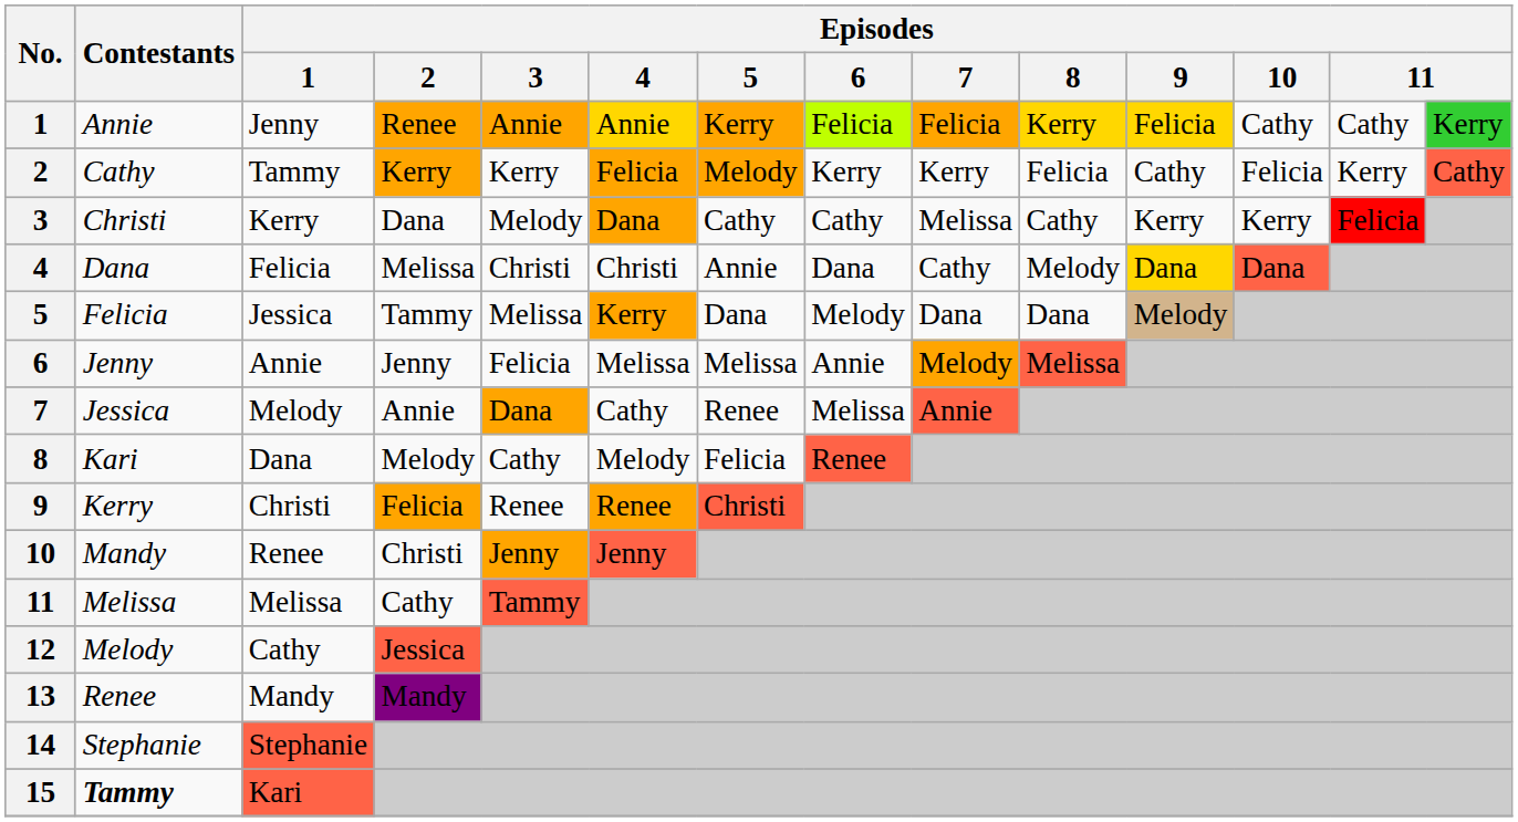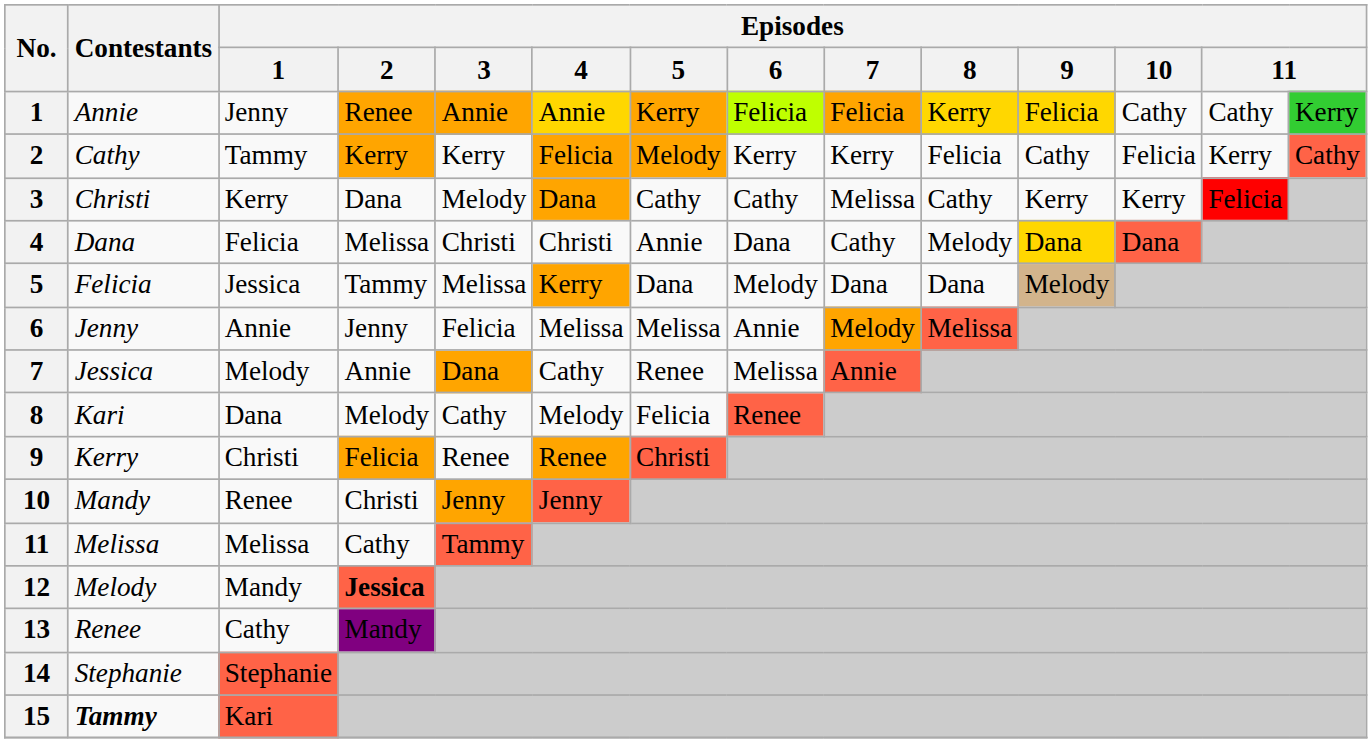 <table class="wikitable">
 <tr>
 <th width="30" rowspan=2>No.</th>
 <th rowspan=2>Contestants</th>
 <th colspan=12>Episodes</th>
 </tr>
 <tr>
 <th>1</th>
 <th>2</th>
 <th>3</th>
 <th>4</th>
 <th>5</th>
 <th>6</th>
 <th>7</th>
 <th>8</th>
 <th>9</th>
 <th>10</th>
 <th colspan=2>11</th>
 </tr>
 <tr>
 <th>1</th>
 <td><em>Annie</em></td>
 <td>Jenny</td>
 <td bgcolor="orange">Renee</td>
 <td bgcolor="orange">Annie</td>
 <td bgcolor="gold">Annie</td>
 <td bgcolor="orange">Kerry</td>
 <td bgcolor="#BFFF00">Felicia</td>
 <td bgcolor="orange">Felicia</td>
 <td bgcolor="gold">Kerry</td>
 <td bgcolor="gold">Felicia</td>
 <td>Cathy</td>
 <td>Cathy</td>
 <td bgcolor="limegreen">Kerry</td>
 </tr>
 <tr>
 <th>2</th>
 <td><em>Cathy</em></td>
 <td>Tammy</td>
 <td bgcolor="orange">Kerry</td>
 <td>Kerry</td>
 <td bgcolor="orange">Felicia</td>
 <td bgcolor="orange">Melody</td>
 <td>Kerry</td>
 <td>Kerry</td>
 <td>Felicia</td>
 <td>Cathy</td>
 <td>Felicia</td>
 <td>Kerry</td>
 <td bgcolor="tomato">Cathy</td>
 </tr>
 <tr>
 <th>3</th>
 <td><em>Christi</em></td>
 <td>Kerry</td>
 <td>Dana</td>
 <td>Melody</td>
 <td bgcolor="orange">Dana</td>
 <td>Cathy</td>
 <td>Cathy</td>
 <td>Melissa</td>
 <td>Cathy</td>
 <td>Kerry</td>
 <td>Kerry</td>
 <td bgcolor="Red">Felicia</td>
 <td bgcolor="#CCCCCC" colspan=1></td>
 </tr>
 <tr>
 <th>4</th>
 <td><em>Dana</em></td>
 <td>Felicia</td>
 <td>Melissa</td>
 <td>Christi</td>
 <td>Christi</td>
 <td>Annie</td>
 <td>Dana</td>
 <td>Cathy</td>
 <td>Melody</td>
 <td bgcolor="gold">Dana</td>
 <td bgcolor="tomato">Dana</td>
 <td bgcolor="#CCCCCC" colspan=2></td>
 </tr>
 <tr>
 <th>5</th>
 <td><em>Felicia</em></td>
 <td>Jessica</td>
 <td>Tammy</td>
 <td>Melissa</td>
 <td bgcolor="orange">Kerry</td>
 <td>Dana</td>
 <td>Melody</td>
 <td>Dana</td>
 <td>Dana</td>
 <td bgcolor="tan">Melody</td>
 <td bgcolor="#CCCCCC" colspan=3></td>
 </tr>
 <tr>
 <th>6</th>
 <td><em>Jenny</em></td>
 <td>Annie</td>
 <td>Jenny</td>
 <td>Felicia</td>
 <td>Melissa</td>
 <td>Melissa</td>
 <td>Annie</td>
 <td bgcolor="orange">Melody</td>
 <td bgcolor="tomato">Melissa</td>
 <td bgcolor="#CCCCCC" colspan=4></td>
 </tr>
 <tr>
 <th>7</th>
 <td><em>Jessica</em></td>
 <td>Melody</td>
 <td>Annie</td>
 <td bgcolor="orange">Dana</td>
 <td>Cathy</td>
 <td>Renee</td>
 <td>Melissa</td>
 <td bgcolor="tomato">Annie</td>
 <td bgcolor="#CCCCCC" colspan=5></td>
 </tr>
 <tr>
 <th>8</th>
 <td><em>Kari</em></td>
 <td>Dana</td>
 <td>Melody</td>
 <td>Cathy</td>
 <td>Melody</td>
 <td>Felicia</td>
 <td bgcolor="tomato">Renee</td>
 <td bgcolor="#CCCCCC" colspan=6></td>
 </tr>
 <tr>
 <th>9</th>
 <td><em>Kerry</em></td>
 <td>Christi</td>
 <td bgcolor="orange">Felicia</td>
 <td>Renee</td>
 <td bgcolor="orange">Renee</td>
 <td bgcolor="tomato">Christi</td>
 <td bgcolor="#CCCCCC" colspan=7></td>
 </tr>
 <tr>
 <th>10</th>
 <td><em>Mandy</em></td>
 <td>Renee</td>
 <td>Christi</td>
 <td bgcolor="orange">Jenny</td>
 <td bgcolor="tomato">Jenny</td>
 <td bgcolor="#CCCCCC" colspan=8></td>
 </tr>
 <tr>
 <th>11</th>
 <td><em>Melissa</em></td>
 <td>Melissa</td>
 <td>Cathy</td>
 <td bgcolor="tomato">Tammy</td>
 <td bgcolor="#CCCCCC" colspan=9></td>
 </tr>
 <tr>
 <th>12</th>
 <td><em>Melody</em></td>
-<td>Cathy</td>
-<td bgcolor="tomato">Jessica</td>
+<td>Mandy</td>
+<td bgcolor="tomato"><strong>Jessica</strong></td>
 <td bgcolor="#CCCCCC" colspan=10></td>
 </tr>
 <tr>
 <th>13</th>
 <td><em>Renee</em></td>
-<td>Mandy</td>
+<td>Cathy</td>
 <td bgcolor="purple"><span>Mandy</span></td>
 <td bgcolor="#CCCCCC" colspan=10></td>
 </tr>
 <tr>
 <th>14</th>
 <td><em>Stephanie</em></td>
 <td bgcolor="tomato">Stephanie</td>
 <td bgcolor="#CCCCCC" colspan=11></td>
 </tr>
 <tr>
 <th>15</th>
 <td><strong><em>Tammy</em></strong></td>
 <td bgcolor="tomato">Kari</td>
 <td bgcolor="#CCCCCC" colspan=11></td>
 </tr>
 <tr>
 </tr>
 </table>
